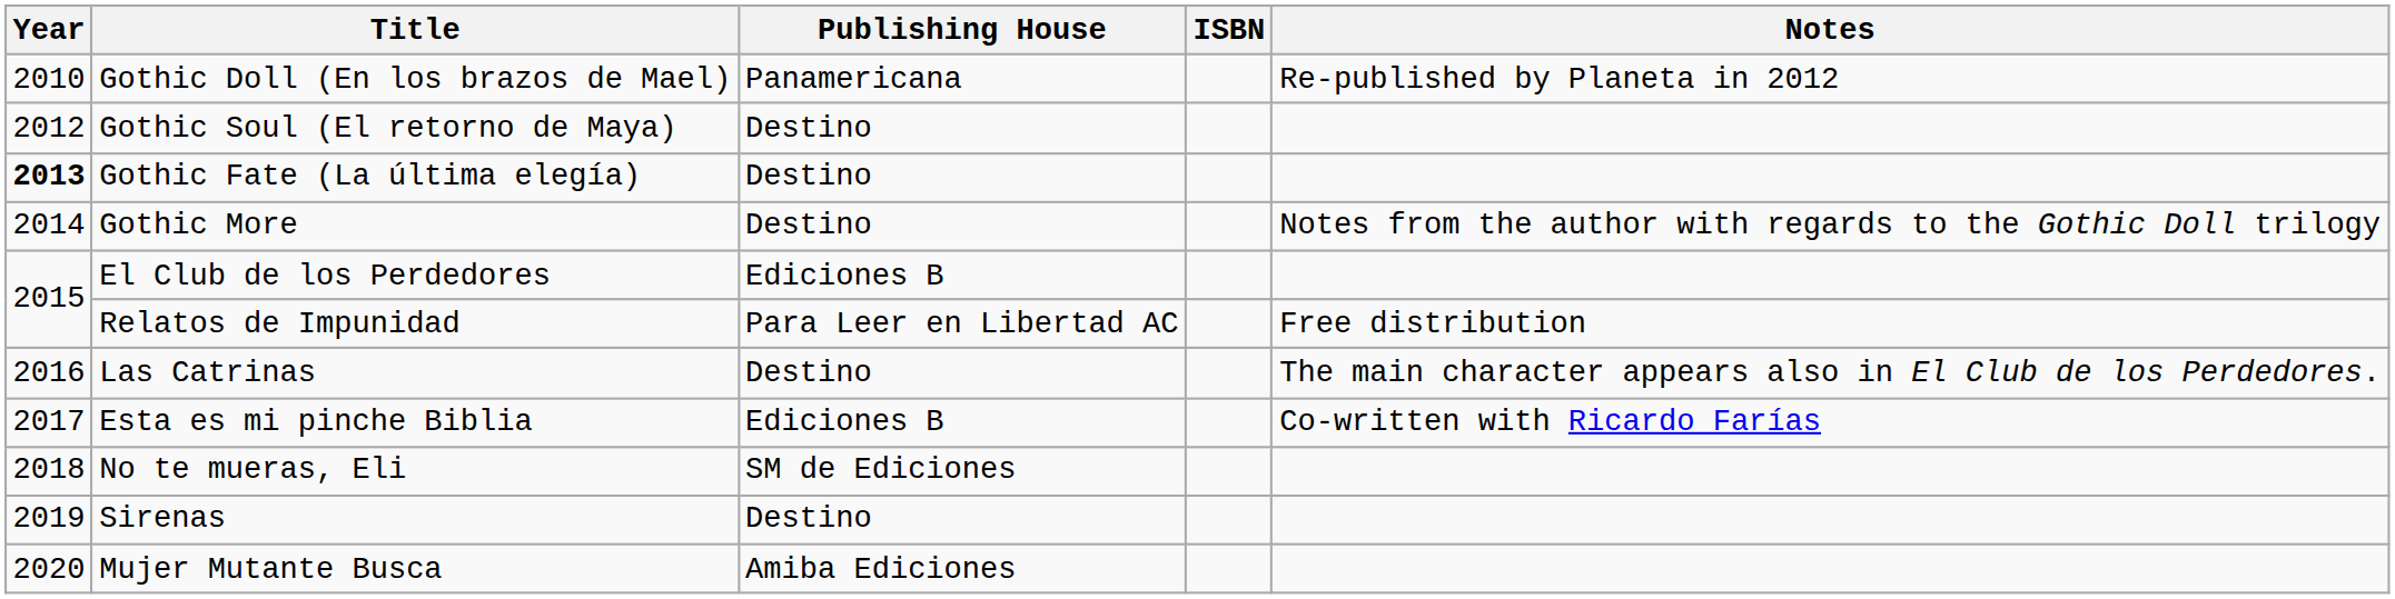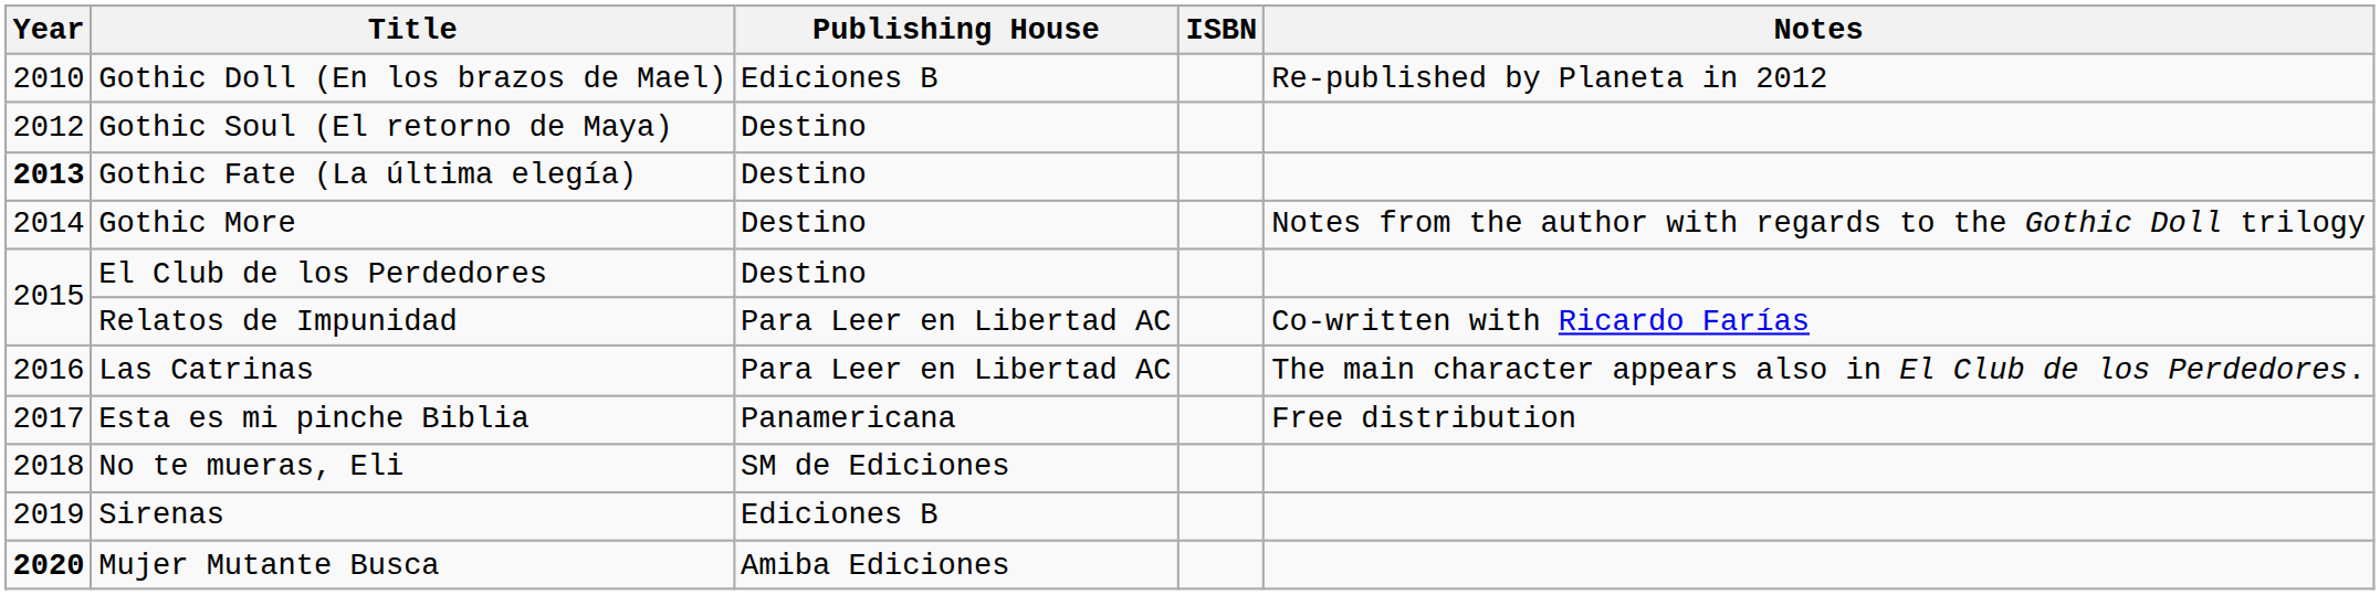 <table class="wikitable">
 <tr>
 <th>Year</th>
 <th>Title</th>
 <th>Publishing House</th>
 <th>ISBN</th>
 <th>Notes</th>
 </tr>
 <tr>
 <td>2010</td>
 <td>Gothic Doll (En los brazos de Mael)</td>
-<td>Panamericana</td>
+<td>Ediciones B</td>
 <td></td>
 <td>Re-published by Planeta in 2012</td>
 </tr>
 <tr>
 <td>2012</td>
 <td>Gothic Soul (El retorno de Maya)</td>
 <td>Destino</td>
 <td></td>
 <td></td>
 </tr>
 <tr>
 <td><strong>2013</strong></td>
 <td>Gothic Fate (La última elegía)</td>
 <td>Destino</td>
 <td></td>
 <td></td>
 </tr>
 <tr>
 <td>2014</td>
 <td>Gothic More</td>
 <td>Destino</td>
 <td></td>
 <td>Notes from the author with regards to the <em>Gothic Doll</em> trilogy</td>
 </tr>
 <tr>
 <td rowspan="2">2015</td>
 <td>El Club de los Perdedores</td>
-<td>Ediciones B</td>
+<td>Destino</td>
 <td></td>
 <td></td>
 </tr>
 <tr>
 <td>Relatos de Impunidad</td>
 <td>Para Leer en Libertad AC</td>
 <td></td>
-<td>Free distribution</td>
+<td>Co-written with <a href='#'>Ricardo Farías</a></td>
 </tr>
 <tr>
 <td>2016</td>
 <td>Las Catrinas</td>
-<td>Destino</td>
+<td>Para Leer en Libertad AC</td>
 <td></td>
 <td>The main character appears also in <em>El Club de los Perdedores</em>.</td>
 </tr>
 <tr>
 <td>2017</td>
 <td>Esta es mi pinche Biblia</td>
-<td>Ediciones B</td>
+<td>Panamericana</td>
 <td></td>
-<td>Co-written with <a href='#'>Ricardo Farías</a></td>
+<td>Free distribution</td>
 </tr>
 <tr>
 <td>2018</td>
 <td>No te mueras, Eli</td>
 <td>SM de Ediciones</td>
 <td></td>
 <td></td>
 </tr>
 <tr>
 <td>2019</td>
 <td>Sirenas</td>
-<td>Destino</td>
+<td>Ediciones B</td>
 <td></td>
 <td></td>
 </tr>
 <tr>
-<td>2020</td>
+<td><strong>2020</strong></td>
 <td>Mujer Mutante Busca</td>
 <td>Amiba Ediciones</td>
 <td></td>
 <td></td>
 </tr>
 </table>
